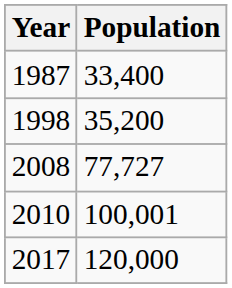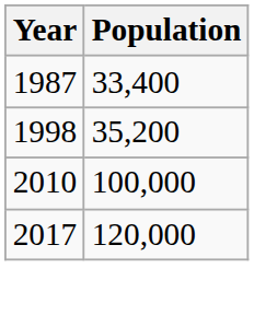 <table class="wikitable">
 <tr>
 <th>Year</th>
 <th>Population</th>
 </tr>
 <tr>
 <td>1987</td>
 <td>33,400</td>
 </tr>
 <tr>
 <td>1998</td>
 <td>35,200</td>
 </tr>
 <tr>
-<td>2008</td>
-<td>77,727</td>
-</tr>
-<tr>
 <td>2010</td>
-<td>100,001</td>
+<td>100,000</td>
 </tr>
 <tr>
 <td>2017</td>
 <td>120,000</td>
 </tr>
 </table>
